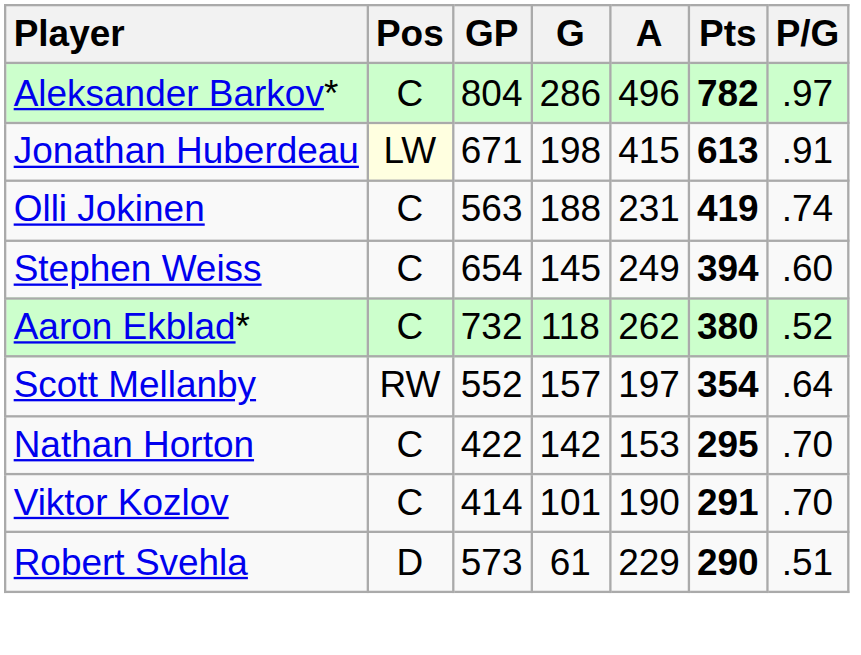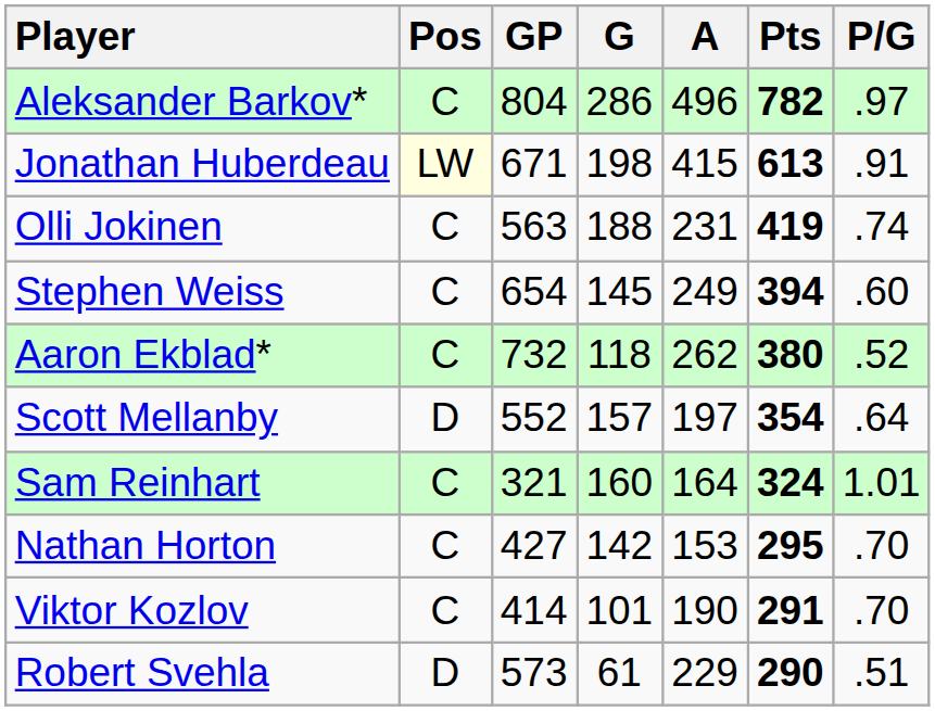 <table class="wikitable" style="text-align:center;">
 <tr>
 <th style="text-align:left;">Player</th>
 <th>Pos</th>
 <th>GP</th>
 <th>G</th>
 <th>A</th>
 <th>Pts</th>
 <th>P/G</th>
 </tr>
 <tr style="background:#cfc;">
 <td style="text-align:left;"><a href='#'>Aleksander Barkov</a>*</td>
 <td>C</td>
 <td>804</td>
 <td>286</td>
 <td>496</td>
 <td><strong>782</strong></td>
 <td>.97</td>
 </tr>
 <tr>
 <td style="text-align:left;"><a href='#'>Jonathan Huberdeau</a></td>
 <td style="background: lightyellow;">LW</td>
 <td>671</td>
 <td>198</td>
 <td>415</td>
 <td><strong>613</strong></td>
 <td>.91</td>
 </tr>
 <tr>
 <td style="text-align:left;"><a href='#'>Olli Jokinen</a></td>
 <td>C</td>
 <td>563</td>
 <td>188</td>
 <td>231</td>
 <td><strong>419</strong></td>
 <td>.74</td>
 </tr>
 <tr>
 <td style="text-align:left;"><a href='#'>Stephen Weiss</a></td>
 <td>C</td>
 <td>654</td>
 <td>145</td>
 <td>249</td>
 <td><strong>394</strong></td>
 <td>.60</td>
 </tr>
 <tr style="background:#cfc;">
 <td style="text-align:left;"><a href='#'>Aaron Ekblad</a>*</td>
 <td>C</td>
 <td>732</td>
 <td>118</td>
 <td>262</td>
 <td><strong>380</strong></td>
 <td>.52</td>
 </tr>
 <tr>
 <td style="text-align:left;"><a href='#'>Scott Mellanby</a></td>
-<td>RW</td>
+<td>D</td>
 <td>552</td>
 <td>157</td>
 <td>197</td>
 <td><strong>354</strong></td>
 <td>.64</td>
 </tr>
+<tr style="background:#cfc;">
+<td style="text-align:left;"><a href='#'>Sam Reinhart</a></td>
+<td>C</td>
+<td>321</td>
+<td>160</td>
+<td>164</td>
+<td><strong>324</strong></td>
+<td>1.01</td>
+</tr>
 <tr>
 <td style="text-align:left;"><a href='#'>Nathan Horton</a></td>
 <td>C</td>
-<td>422</td>
+<td>427</td>
 <td>142</td>
 <td>153</td>
 <td><strong>295</strong></td>
 <td>.70</td>
 </tr>
 <tr>
 <td style="text-align:left;"><a href='#'>Viktor Kozlov</a></td>
 <td>C</td>
 <td>414</td>
 <td>101</td>
 <td>190</td>
 <td><strong>291</strong></td>
 <td>.70</td>
 </tr>
 <tr>
 <td style="text-align:left;"><a href='#'>Robert Svehla</a></td>
 <td>D</td>
 <td>573</td>
 <td>61</td>
 <td>229</td>
 <td><strong>290</strong></td>
 <td>.51</td>
 </tr>
 </table>
